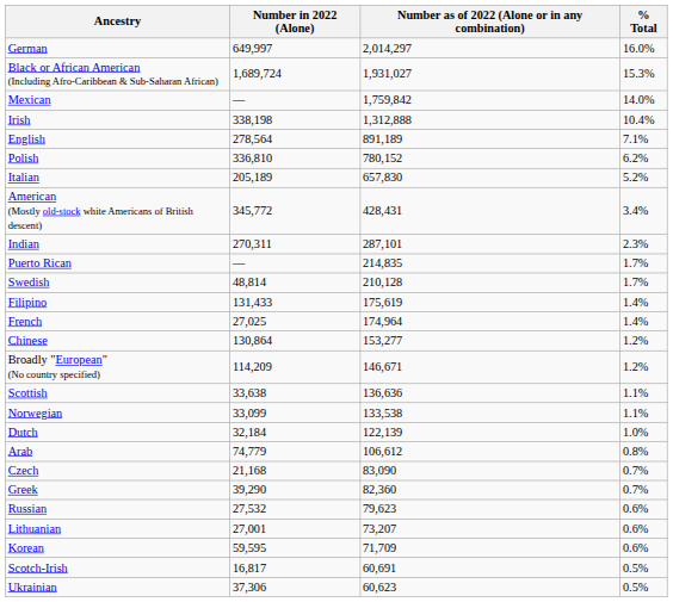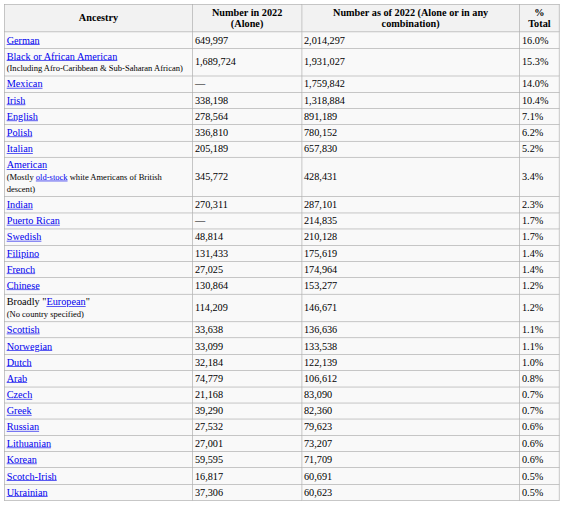 <table class="wikitable sortable">
 <tr>
 <th>Ancestry</th>
 <th>Number in 2022 (Alone)</th>
 <th>Number as of 2022 (Alone or in any combination)</th>
 <th>% Total</th>
 </tr>
 <tr>
 <td><a href='#'>German</a></td>
 <td>649,997</td>
 <td>2,014,297</td>
 <td>16.0%</td>
 </tr>
 <tr>
 <td><a href='#'>Black or African American</a><br><small>(Including Afro-Caribbean & Sub-Saharan African)</small></td>
 <td>1,689,724</td>
 <td>1,931,027</td>
 <td>15.3%</td>
 </tr>
 <tr>
 <td><a href='#'>Mexican</a></td>
 <td>—</td>
 <td>1,759,842</td>
 <td>14.0%</td>
 </tr>
 <tr>
 <td><a href='#'>Irish</a></td>
 <td>338,198</td>
-<td>1,312,888</td>
+<td>1,318,884</td>
 <td>10.4%</td>
 </tr>
 <tr>
 <td><a href='#'>English</a></td>
 <td>278,564</td>
 <td>891,189</td>
 <td>7.1%</td>
 </tr>
 <tr>
 <td><a href='#'>Polish</a></td>
 <td>336,810</td>
 <td>780,152</td>
 <td>6.2%</td>
 </tr>
 <tr>
 <td><a href='#'>Italian</a></td>
 <td>205,189</td>
 <td>657,830</td>
 <td>5.2%</td>
 </tr>
 <tr>
 <td><a href='#'>American</a><br><small>(Mostly <a href='#'>old-stock</a> white Americans of British descent)</small></td>
 <td>345,772</td>
 <td>428,431</td>
 <td>3.4%</td>
 </tr>
 <tr>
 <td><a href='#'>Indian</a></td>
 <td>270,311</td>
 <td>287,101</td>
 <td>2.3%</td>
 </tr>
 <tr>
 <td><a href='#'>Puerto Rican</a></td>
 <td>—</td>
 <td>214,835</td>
 <td>1.7%</td>
 </tr>
 <tr>
 <td><a href='#'>Swedish</a></td>
 <td>48,814</td>
 <td>210,128</td>
 <td>1.7%</td>
 </tr>
 <tr>
 <td><a href='#'>Filipino</a></td>
 <td>131,433</td>
 <td>175,619</td>
 <td>1.4%</td>
 </tr>
 <tr>
 <td><a href='#'>French</a></td>
 <td>27,025</td>
 <td>174,964</td>
 <td>1.4%</td>
 </tr>
 <tr>
 <td><a href='#'>Chinese</a></td>
 <td>130,864</td>
 <td>153,277</td>
 <td>1.2%</td>
 </tr>
 <tr>
 <td>Broadly "<a href='#'>European</a>"<br><small>(No country specified)</small></td>
 <td>114,209</td>
 <td>146,671</td>
 <td>1.2%</td>
 </tr>
 <tr>
 <td><a href='#'>Scottish</a></td>
 <td>33,638</td>
 <td>136,636</td>
 <td>1.1%</td>
 </tr>
 <tr>
 <td><a href='#'>Norwegian</a></td>
 <td>33,099</td>
 <td>133,538</td>
 <td>1.1%</td>
 </tr>
 <tr>
 <td><a href='#'>Dutch</a></td>
 <td>32,184</td>
 <td>122,139</td>
 <td>1.0%</td>
 </tr>
 <tr>
 <td><a href='#'>Arab</a></td>
 <td>74,779</td>
 <td>106,612</td>
 <td>0.8%</td>
 </tr>
 <tr>
 <td><a href='#'>Czech</a></td>
 <td>21,168</td>
 <td>83,090</td>
 <td>0.7%</td>
 </tr>
 <tr>
 <td><a href='#'>Greek</a></td>
 <td>39,290</td>
 <td>82,360</td>
 <td>0.7%</td>
 </tr>
 <tr>
 <td><a href='#'>Russian</a></td>
 <td>27,532</td>
 <td>79,623</td>
 <td>0.6%</td>
 </tr>
 <tr>
 <td><a href='#'>Lithuanian</a></td>
 <td>27,001</td>
 <td>73,207</td>
 <td>0.6%</td>
 </tr>
 <tr>
 <td><a href='#'>Korean</a></td>
 <td>59,595</td>
 <td>71,709</td>
 <td>0.6%</td>
 </tr>
 <tr>
 <td><a href='#'>Scotch-Irish</a></td>
 <td>16,817</td>
 <td>60,691</td>
 <td>0.5%</td>
 </tr>
 <tr>
 <td><a href='#'>Ukrainian</a></td>
 <td>37,306</td>
 <td>60,623</td>
 <td>0.5%</td>
 </tr>
 </table>
